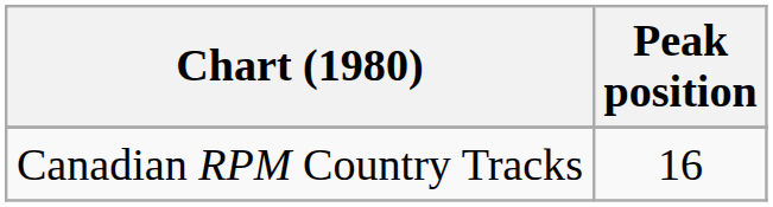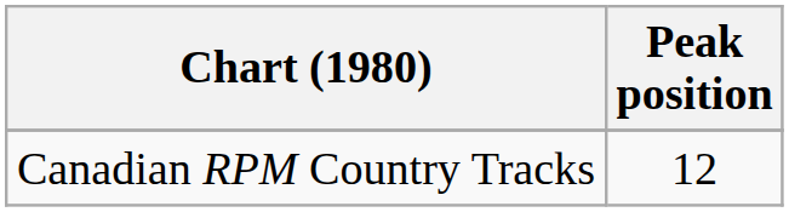 <table class="wikitable sortable">
 <tr>
 <th align="left">Chart (1980)</th>
 <th align="center">Peak<br>position</th>
 </tr>
 <tr>
 </tr>
 <tr>
 <td align="left">Canadian <em>RPM</em> Country Tracks</td>
-<td align="center">16</td>
+<td align="center">12</td>
 </tr>
 </table>
